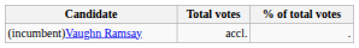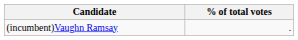 <table class="wikitable" width="475">
 <tr>
 <th align="left">Candidate</th>
-<th align="right">Total votes</th>
 <th align="right">% of total votes</th>
 </tr>
 <tr>
 <td align="left">(incumbent)<a href='#'>Vaughn Ramsay</a></td>
-<td align="right">accl.</td>
 <td align="right">.</td>
 </tr>
 </table>
